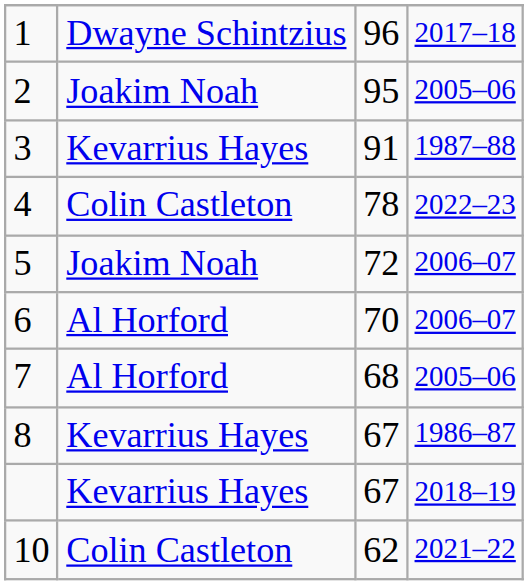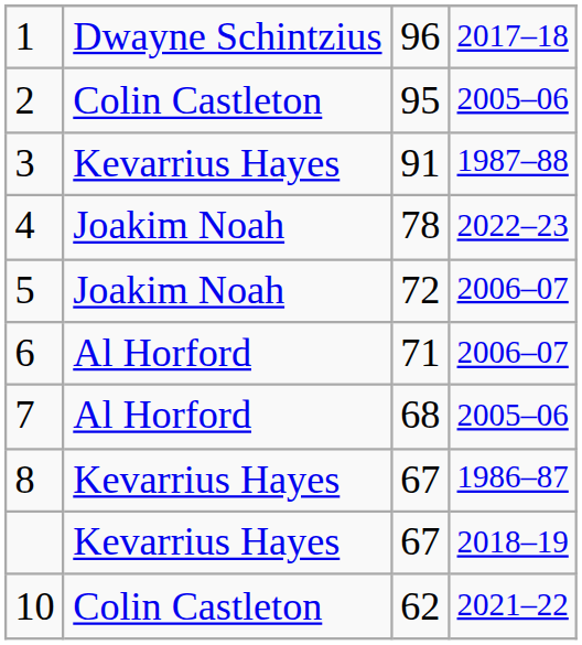 <table class="wikitable">
 <tr>
 </tr>
 <tr>
 <td>1</td>
 <td><a href='#'>Dwayne Schintzius</a></td>
 <td>96</td>
 <td style="font-size:80%;"><a href='#'>2017–18</a></td>
 </tr>
 <tr>
 <td>2</td>
-<td><a href='#'>Joakim Noah</a></td>
+<td><a href='#'>Colin Castleton</a></td>
 <td>95</td>
 <td style="font-size:80%;"><a href='#'>2005–06</a></td>
 </tr>
 <tr>
 <td>3</td>
 <td><a href='#'>Kevarrius Hayes</a></td>
 <td>91</td>
 <td style="font-size:80%;"><a href='#'>1987–88</a></td>
 </tr>
 <tr>
 <td>4</td>
-<td><a href='#'>Colin Castleton</a></td>
+<td><a href='#'>Joakim Noah</a></td>
 <td>78</td>
 <td style="font-size:80%;"><a href='#'>2022–23</a></td>
 </tr>
 <tr>
 <td>5</td>
 <td><a href='#'>Joakim Noah</a></td>
 <td>72</td>
 <td style="font-size:80%;"><a href='#'>2006–07</a></td>
 </tr>
 <tr>
 <td>6</td>
 <td><a href='#'>Al Horford</a></td>
-<td>70</td>
+<td>71</td>
 <td style="font-size:80%;"><a href='#'>2006–07</a></td>
 </tr>
 <tr>
 <td>7</td>
 <td><a href='#'>Al Horford</a></td>
 <td>68</td>
 <td style="font-size:80%;"><a href='#'>2005–06</a></td>
 </tr>
 <tr>
 <td>8</td>
 <td><a href='#'>Kevarrius Hayes</a></td>
 <td>67</td>
 <td style="font-size:80%;"><a href='#'>1986–87</a></td>
 </tr>
 <tr>
 <td></td>
 <td><a href='#'>Kevarrius Hayes</a></td>
 <td>67</td>
 <td style="font-size:80%;"><a href='#'>2018–19</a></td>
 </tr>
 <tr>
 <td>10</td>
 <td><a href='#'>Colin Castleton</a></td>
 <td>62</td>
 <td style="font-size:80%;"><a href='#'>2021–22</a></td>
 </tr>
 </table>
